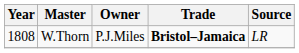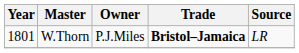 <table class=" wikitable">
 <tr>
 <th>Year</th>
 <th>Master</th>
 <th>Owner</th>
 <th>Trade</th>
 <th>Source</th>
 </tr>
 <tr>
-<td>1808</td>
+<td>1801</td>
 <td>W.Thorn</td>
 <td>P.J.Miles</td>
 <td><strong>Bristol–Jamaica</strong></td>
 <td><em>LR</em></td>
 </tr>
 <tr>
 </tr>
 </table>
